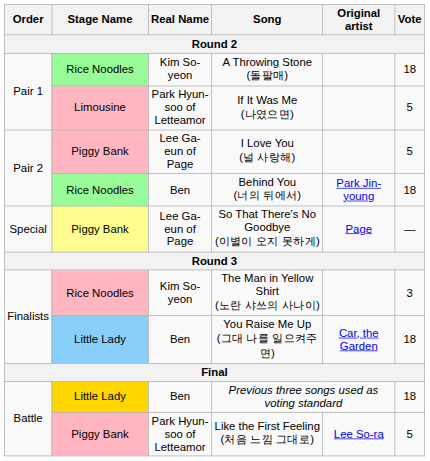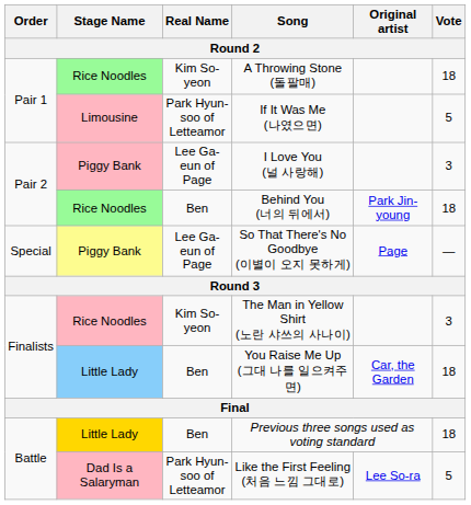 <table class="wikitable" style="text-align:center; width:95%;">
 <tr>
 <th style="width:1%;">Order</th>
 <th style="width:20%;">Stage Name</th>
 <th style="width:12%;">Real Name</th>
 <th style="width:23%;">Song</th>
 <th style="width:15%;">Original artist</th>
 <th style="width:1%;">Vote</th>
 </tr>
 <tr>
 <th colspan=6>Round 2</th>
 </tr>
 <tr>
 <td rowspan=2>Pair 1</td>
 <td bgcolor="palegreen">Rice Noodles</td>
 <td>Kim So-yeon</td>
 <td>A Throwing Stone<br>(돌팔매)</td>
 <td></td>
 <td>18</td>
 </tr>
 <tr>
 <td bgcolor="lightpink">Limousine</td>
 <td>Park Hyun-soo of Letteamor</td>
 <td>If It Was Me<br>(나였으면)</td>
 <td></td>
 <td>5</td>
 </tr>
 <tr>
 <td rowspan=2>Pair 2</td>
 <td bgcolor="lightpink">Piggy Bank</td>
 <td>Lee Ga-eun of Page</td>
 <td>I Love You<br>(널 사랑해)</td>
 <td></td>
-<td>5</td>
+<td>3</td>
 </tr>
 <tr>
 <td bgcolor="palegreen">Rice Noodles</td>
 <td>Ben</td>
 <td>Behind You<br>(너의 뒤에서)</td>
 <td><a href='#'>Park Jin-young</a></td>
 <td>18</td>
 </tr>
 <tr>
 <td>Special</td>
 <td bgcolor="#FDFC8F">Piggy Bank</td>
 <td>Lee Ga-eun of Page</td>
 <td>So That There's No Goodbye<br>(이별이 오지 못하게)</td>
 <td><a href='#'>Page</a></td>
 <td>—</td>
 </tr>
 <tr>
 <th colspan=6>Round 3</th>
 </tr>
 <tr>
 <td rowspan=2>Finalists</td>
 <td bgcolor="lightpink">Rice Noodles</td>
 <td>Kim So-yeon</td>
 <td>The Man in Yellow Shirt<br>(노란 샤쓰의 사나이)</td>
 <td></td>
 <td>3</td>
 </tr>
 <tr>
 <td bgcolor="lightskyblue">Little Lady</td>
 <td>Ben</td>
 <td>You Raise Me Up<br>(그대 나를 일으켜주면)</td>
 <td><a href='#'>Car, the Garden</a></td>
 <td>18</td>
 </tr>
 <tr>
 <th colspan=6>Final</th>
 </tr>
 <tr>
 <td rowspan=2>Battle</td>
 <td bgcolor="gold">Little Lady</td>
 <td>Ben</td>
 <td colspan=2><em>Previous three songs used as voting standard</em></td>
 <td>18</td>
 </tr>
 <tr>
-<td bgcolor="lightpink">Piggy Bank</td>
+<td bgcolor="lightpink">Dad Is a Salaryman</td>
 <td>Park Hyun-soo of Letteamor</td>
 <td>Like the First Feeling<br>(처음 느낌 그대로)</td>
 <td><a href='#'>Lee So-ra</a></td>
 <td>5</td>
 </tr>
 </table>
